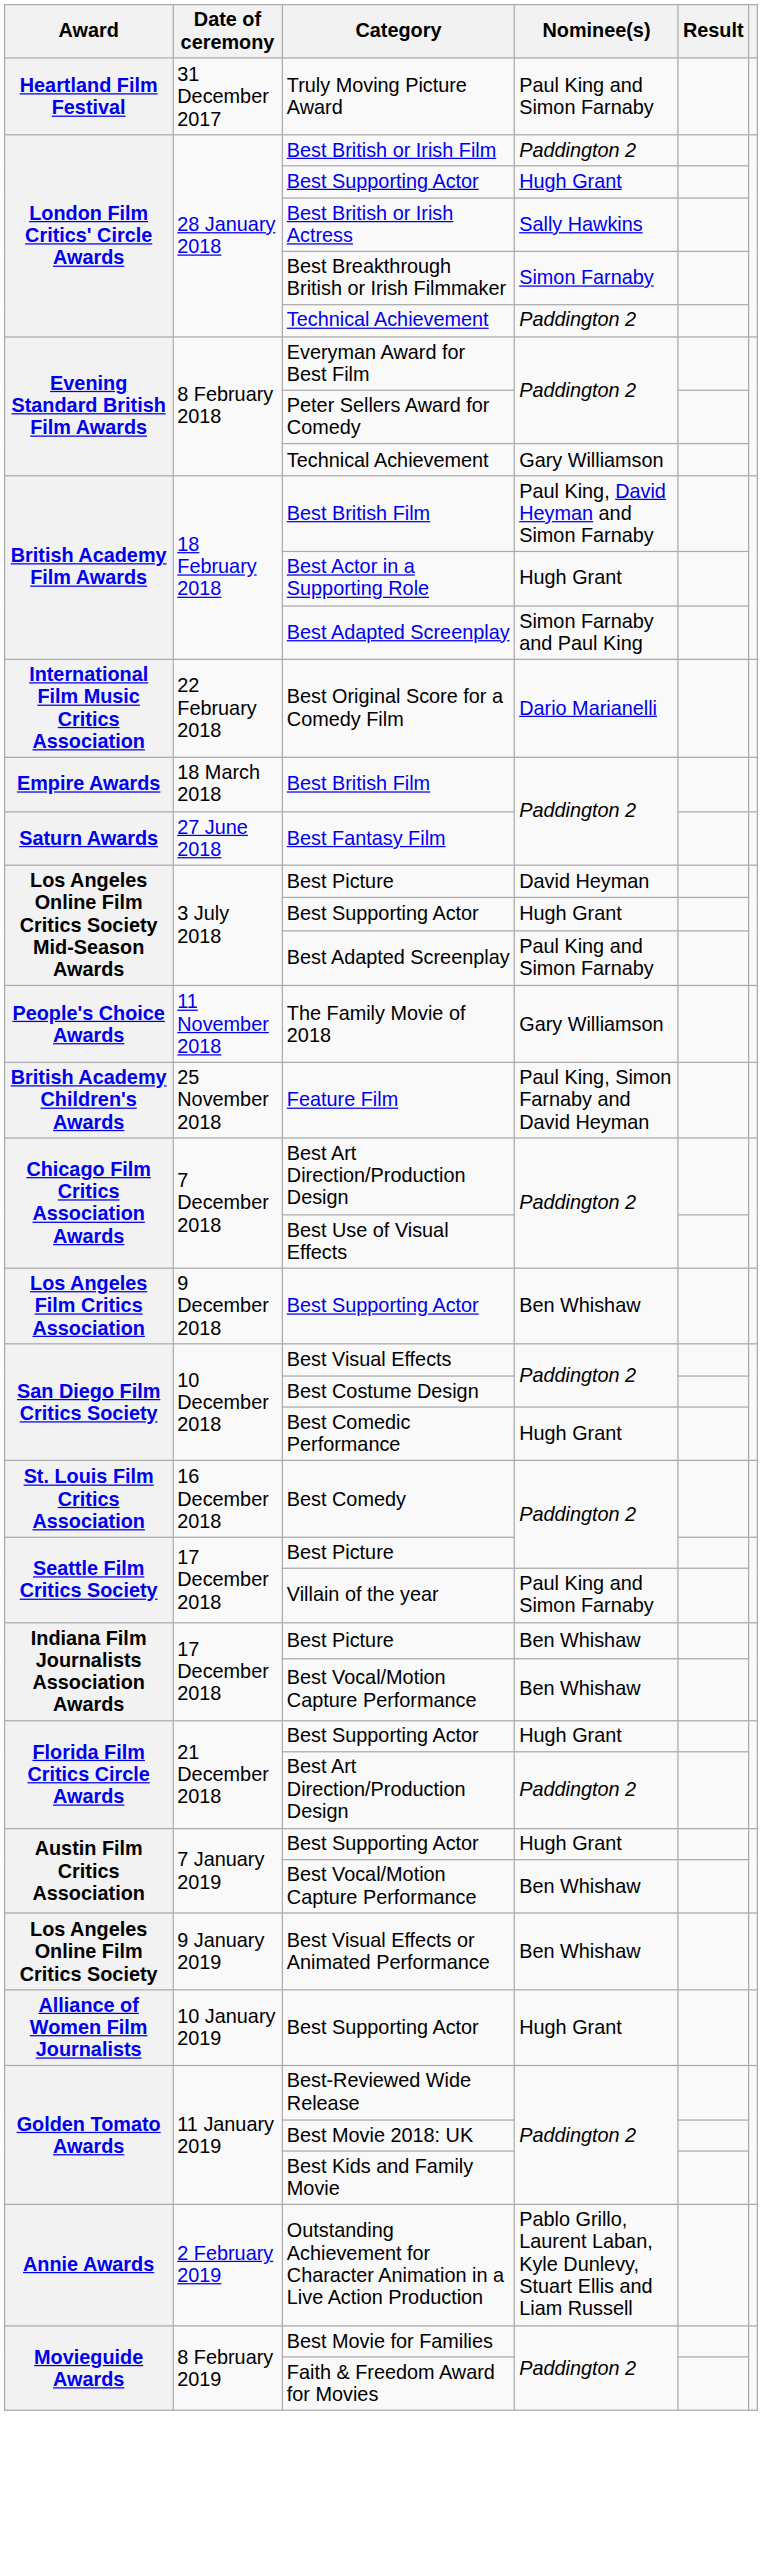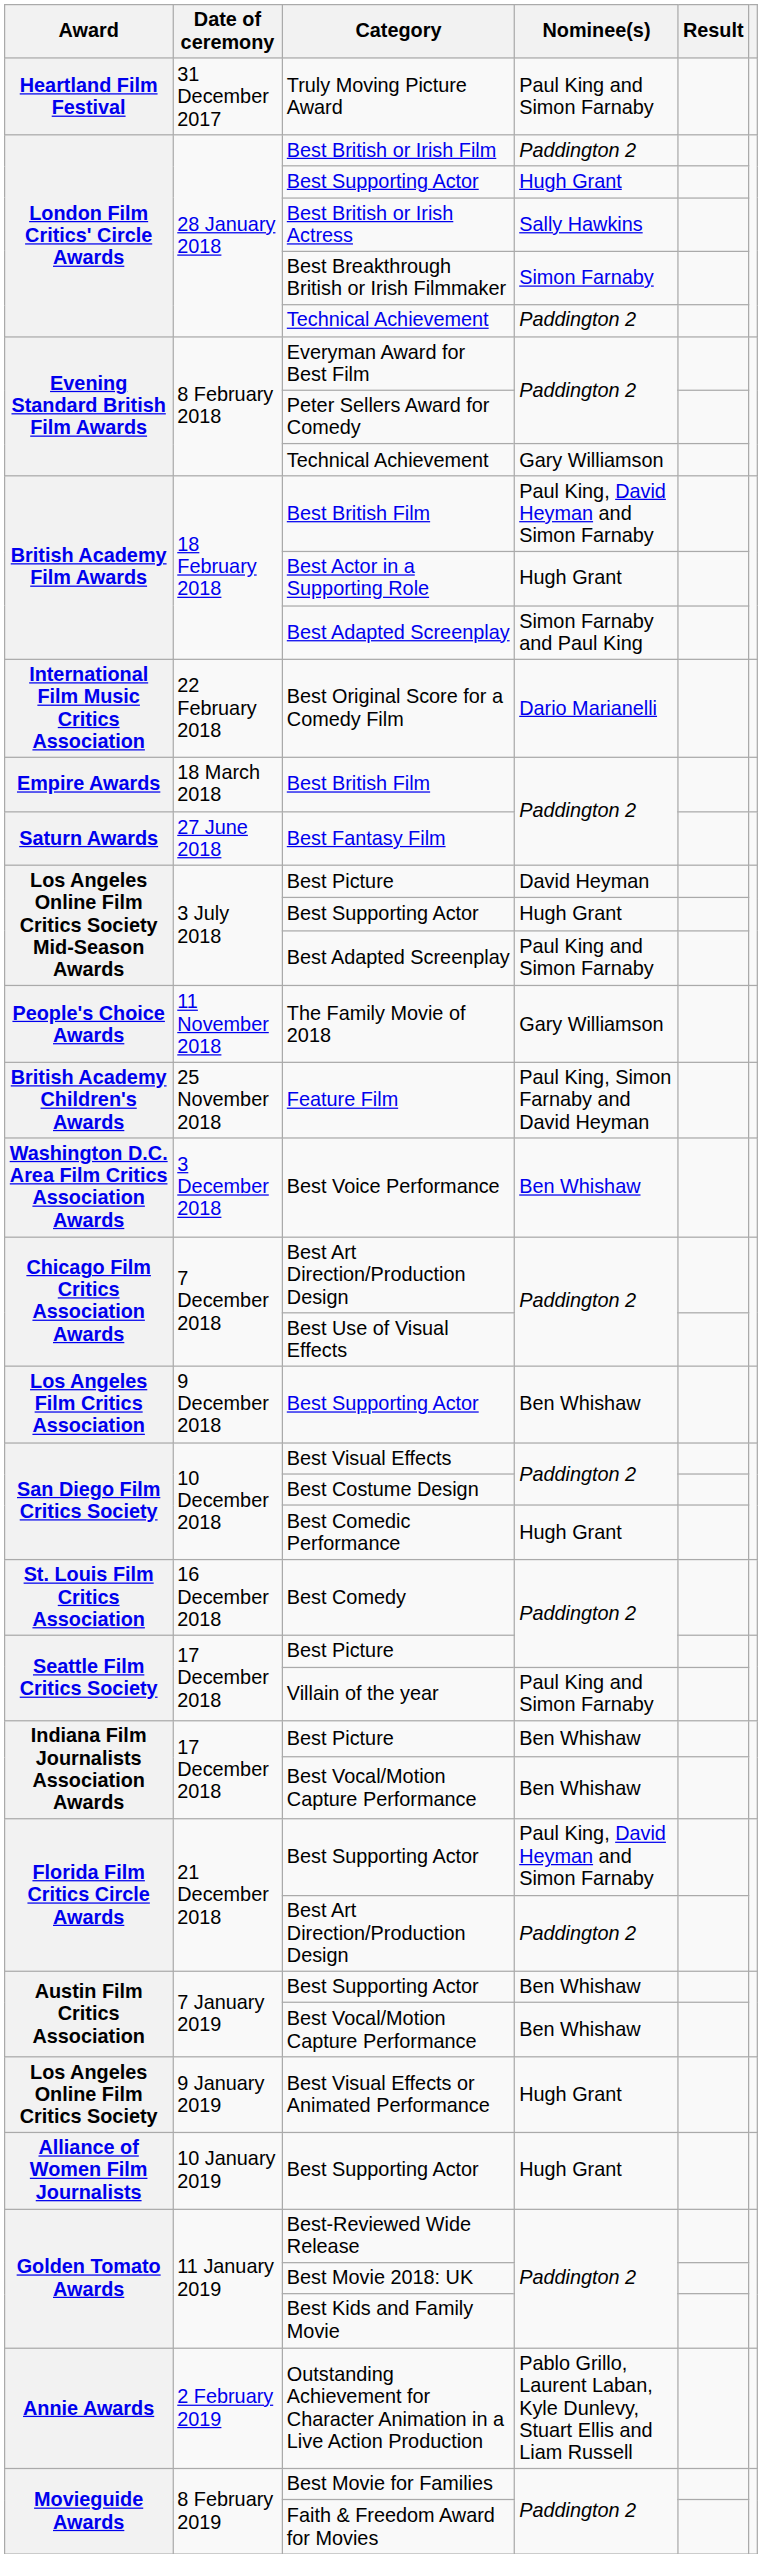 <table class="wikitable plainrowheaders sortable">
 <tr>
 <th>Award</th>
 <th>Date of ceremony</th>
 <th>Category</th>
 <th>Nominee(s)</th>
 <th>Result</th>
 <th></th>
 </tr>
 <tr>
 <th scope="row"><a href='#'>Heartland Film Festival</a></th>
 <td>31 December 2017</td>
 <td>Truly Moving Picture Award</td>
 <td>Paul King and Simon Farnaby</td>
 <td></td>
 <td style="text-align:center;"></td>
 </tr>
 <tr>
 <th scope="row" rowspan="5"><a href='#'>London Film Critics' Circle Awards</a></th>
 <td rowspan="5"><a href='#'>28 January 2018</a></td>
 <td><a href='#'>Best British or Irish Film</a></td>
 <td><em>Paddington 2</em></td>
 <td></td>
 <td rowspan="5" style="text-align:center;"></td>
 </tr>
 <tr>
 <td><a href='#'>Best Supporting Actor</a></td>
 <td><a href='#'>Hugh Grant</a></td>
 <td></td>
 </tr>
 <tr>
 <td><a href='#'>Best British or Irish Actress</a></td>
 <td><a href='#'>Sally Hawkins</a> </td>
 <td></td>
 </tr>
 <tr>
 <td>Best Breakthrough British or Irish Filmmaker</td>
 <td><a href='#'>Simon Farnaby</a></td>
 <td></td>
 </tr>
 <tr>
 <td><a href='#'>Technical Achievement</a></td>
 <td><em>Paddington 2</em></td>
 <td></td>
 </tr>
 <tr>
 <th scope="row" rowspan="3"><a href='#'>Evening Standard British Film Awards</a></th>
 <td rowspan="3">8 February 2018</td>
 <td>Everyman Award for Best Film</td>
 <td rowspan="2"><em>Paddington 2</em></td>
 <td></td>
 <td rowspan="3" style="text-align:center;"></td>
 </tr>
 <tr>
 <td>Peter Sellers Award for Comedy</td>
 <td></td>
 </tr>
 <tr>
 <td>Technical Achievement</td>
 <td>Gary Williamson</td>
 <td></td>
 </tr>
 <tr>
 <th scope="row" rowspan="3"><a href='#'>British Academy Film Awards</a></th>
 <td rowspan="3"><a href='#'>18 February 2018</a></td>
 <td><a href='#'>Best British Film</a></td>
 <td>Paul King, <a href='#'>David Heyman</a> and Simon Farnaby</td>
 <td></td>
 <td rowspan="3" style="text-align:center;"></td>
 </tr>
 <tr>
 <td><a href='#'>Best Actor in a Supporting Role</a></td>
 <td>Hugh Grant</td>
 <td></td>
 </tr>
 <tr>
 <td><a href='#'>Best Adapted Screenplay</a></td>
 <td>Simon Farnaby and Paul King</td>
 <td></td>
 </tr>
 <tr>
 <th scope="row"><a href='#'>International Film Music Critics Association</a></th>
 <td>22 February 2018</td>
 <td>Best Original Score for a Comedy Film</td>
 <td><a href='#'>Dario Marianelli</a></td>
 <td></td>
 <td style="text-align:center;"><br></td>
 </tr>
 <tr>
 <th scope="row"><a href='#'>Empire Awards</a></th>
 <td>18 March 2018</td>
 <td><a href='#'>Best British Film</a></td>
 <td rowspan=2><em>Paddington 2</em></td>
 <td></td>
 <td style="text-align:center;"><br></td>
 </tr>
 <tr>
 <th scope="row"><a href='#'>Saturn Awards</a></th>
 <td><a href='#'>27 June 2018</a></td>
 <td><a href='#'>Best Fantasy Film</a></td>
 <td></td>
 <td style="text-align:center;"></td>
 </tr>
 <tr>
 <th scope="row" rowspan="3">Los Angeles Online Film Critics Society Mid-Season Awards</th>
 <td rowspan="3">3 July 2018</td>
 <td>Best Picture</td>
 <td>David Heyman</td>
 <td></td>
 <td style="text-align:center;" rowspan="3"><br></td>
 </tr>
 <tr>
 <td>Best Supporting Actor</td>
 <td>Hugh Grant</td>
 <td></td>
 </tr>
 <tr>
 <td>Best Adapted Screenplay</td>
 <td>Paul King and Simon Farnaby</td>
 <td></td>
 </tr>
 <tr>
 <th scope="row"><a href='#'>People's Choice Awards</a></th>
 <td><a href='#'>11 November 2018</a></td>
 <td>The Family Movie of 2018</td>
 <td>Gary Williamson</td>
 <td></td>
 <td style="text-align:center;"></td>
 </tr>
 <tr>
 <th scope="row"><a href='#'>British Academy Children's Awards</a></th>
 <td>25 November 2018</td>
 <td><a href='#'>Feature Film</a></td>
 <td>Paul King, Simon Farnaby and David Heyman</td>
 <td></td>
 <td style="text-align:center;"></td>
 </tr>
 <tr>
+<th scope="row"><a href='#'>Washington D.C. Area Film Critics Association Awards</a></th>
+<td><a href='#'>3 December 2018</a></td>
+<td>Best Voice Performance</td>
+<td><a href='#'>Ben Whishaw</a></td>
+<td></td>
+<td align=center></td>
+</tr>
+<tr>
 <th scope="row" rowspan="2"><a href='#'>Chicago Film Critics Association Awards</a></th>
 <td rowspan="2">7 December 2018</td>
 <td>Best Art Direction/Production Design</td>
 <td rowspan="2"><em>Paddington 2</em></td>
 <td></td>
 <td rowspan="2" align=center></td>
 </tr>
 <tr>
 <td>Best Use of Visual Effects</td>
 <td></td>
 </tr>
 <tr>
 <th scope="row"><a href='#'>Los Angeles Film Critics Association</a></th>
 <td>9 December 2018</td>
 <td><a href='#'>Best Supporting Actor</a></td>
 <td>Ben Whishaw</td>
 <td></td>
 <td align=center></td>
 </tr>
 <tr>
 <th scope="row" rowspan="3"><a href='#'>San Diego Film Critics Society</a></th>
 <td rowspan="3">10 December 2018</td>
 <td>Best Visual Effects</td>
 <td rowspan="2"><em>Paddington 2</em></td>
 <td></td>
 <td rowspan="3" style="text-align:center;"></td>
 </tr>
 <tr>
 <td>Best Costume Design</td>
 <td></td>
 </tr>
 <tr>
 <td>Best Comedic Performance</td>
 <td>Hugh Grant</td>
 <td></td>
 </tr>
 <tr>
 <th scope="row"><a href='#'>St. Louis Film Critics Association</a></th>
 <td>16 December 2018</td>
 <td>Best Comedy</td>
 <td rowspan="2"><em>Paddington 2</em></td>
 <td></td>
 <td style="text-align:center;"></td>
 </tr>
 <tr>
 <th rowspan="2" scope="row"><a href='#'>Seattle Film Critics Society</a></th>
 <td rowspan="2">17 December 2018</td>
 <td>Best Picture</td>
 <td></td>
 <td rowspan="2" style="text-align:center;"></td>
 </tr>
 <tr>
 <td>Villain of the year</td>
 <td>Paul King and Simon Farnaby</td>
 <td></td>
 </tr>
 <tr>
 <th rowspan="2" scope="row">Indiana Film Journalists Association Awards</th>
 <td rowspan="2">17 December 2018</td>
 <td>Best Picture</td>
 <td>Ben Whishaw</td>
 <td></td>
 <td rowspan="2" style="text-align:center;"></td>
 </tr>
 <tr>
 <td>Best Vocal/Motion Capture Performance</td>
 <td>Ben Whishaw</td>
 <td></td>
 </tr>
 <tr>
 <th rowspan="2" scope="row"><a href='#'>Florida Film Critics Circle Awards</a></th>
 <td rowspan="2">21 December 2018</td>
 <td>Best Supporting Actor</td>
-<td>Hugh Grant</td>
+<td>Paul King, <a href='#'>David Heyman</a> and Simon Farnaby</td>
 <td></td>
 <td rowspan="2" style="text-align:center;"></td>
 </tr>
 <tr>
 <td>Best Art Direction/Production Design</td>
 <td><em>Paddington 2</em></td>
 <td></td>
 </tr>
 <tr>
 <th rowspan="2" scope="row">Austin Film Critics Association</th>
 <td rowspan="2">7 January 2019</td>
 <td>Best Supporting Actor</td>
-<td>Hugh Grant</td>
+<td>Ben Whishaw</td>
 <td></td>
 <td rowspan="2" style="text-align:center;"></td>
 </tr>
 <tr>
 <td>Best Vocal/Motion Capture Performance</td>
 <td>Ben Whishaw</td>
 <td></td>
 </tr>
 <tr>
 <th scope="row">Los Angeles Online Film Critics Society</th>
 <td>9 January 2019</td>
 <td>Best Visual Effects or Animated Performance</td>
-<td>Ben Whishaw</td>
+<td>Hugh Grant</td>
 <td></td>
 <td align=center></td>
 </tr>
 <tr>
 <th scope="row"><a href='#'>Alliance of Women Film Journalists</a></th>
 <td>10 January 2019</td>
 <td>Best Supporting Actor</td>
 <td>Hugh Grant</td>
 <td></td>
 <td style="text-align:center;"></td>
 </tr>
 <tr>
 <th scope="row" rowspan="3"><a href='#'>Golden Tomato Awards</a></th>
 <td rowspan="3">11 January 2019</td>
 <td>Best-Reviewed Wide Release</td>
 <td rowspan="3"><em>Paddington 2</em></td>
 <td></td>
 <td style="text-align:center;" rowspan="3"></td>
 </tr>
 <tr>
 <td>Best Movie 2018: UK</td>
 <td></td>
 </tr>
 <tr>
 <td>Best Kids and Family Movie</td>
 <td></td>
 </tr>
 <tr>
 <th scope="row"><a href='#'>Annie Awards</a></th>
 <td><a href='#'>2 February 2019</a></td>
 <td>Outstanding Achievement for Character Animation in a Live Action Production</td>
 <td>Pablo Grillo, Laurent Laban, Kyle Dunlevy, Stuart Ellis and Liam Russell</td>
 <td></td>
 <td style="text-align:center;"></td>
 </tr>
 <tr>
 <th scope="row" rowspan="2"><a href='#'>Movieguide Awards</a></th>
 <td rowspan="2">8 February 2019</td>
 <td>Best Movie for Families</td>
 <td rowspan="2"><em>Paddington 2</em></td>
 <td></td>
 <td rowspan="2" style="text-align:center;"></td>
 </tr>
 <tr>
 <td>Faith & Freedom Award for Movies</td>
 <td></td>
 </tr>
 </table>
